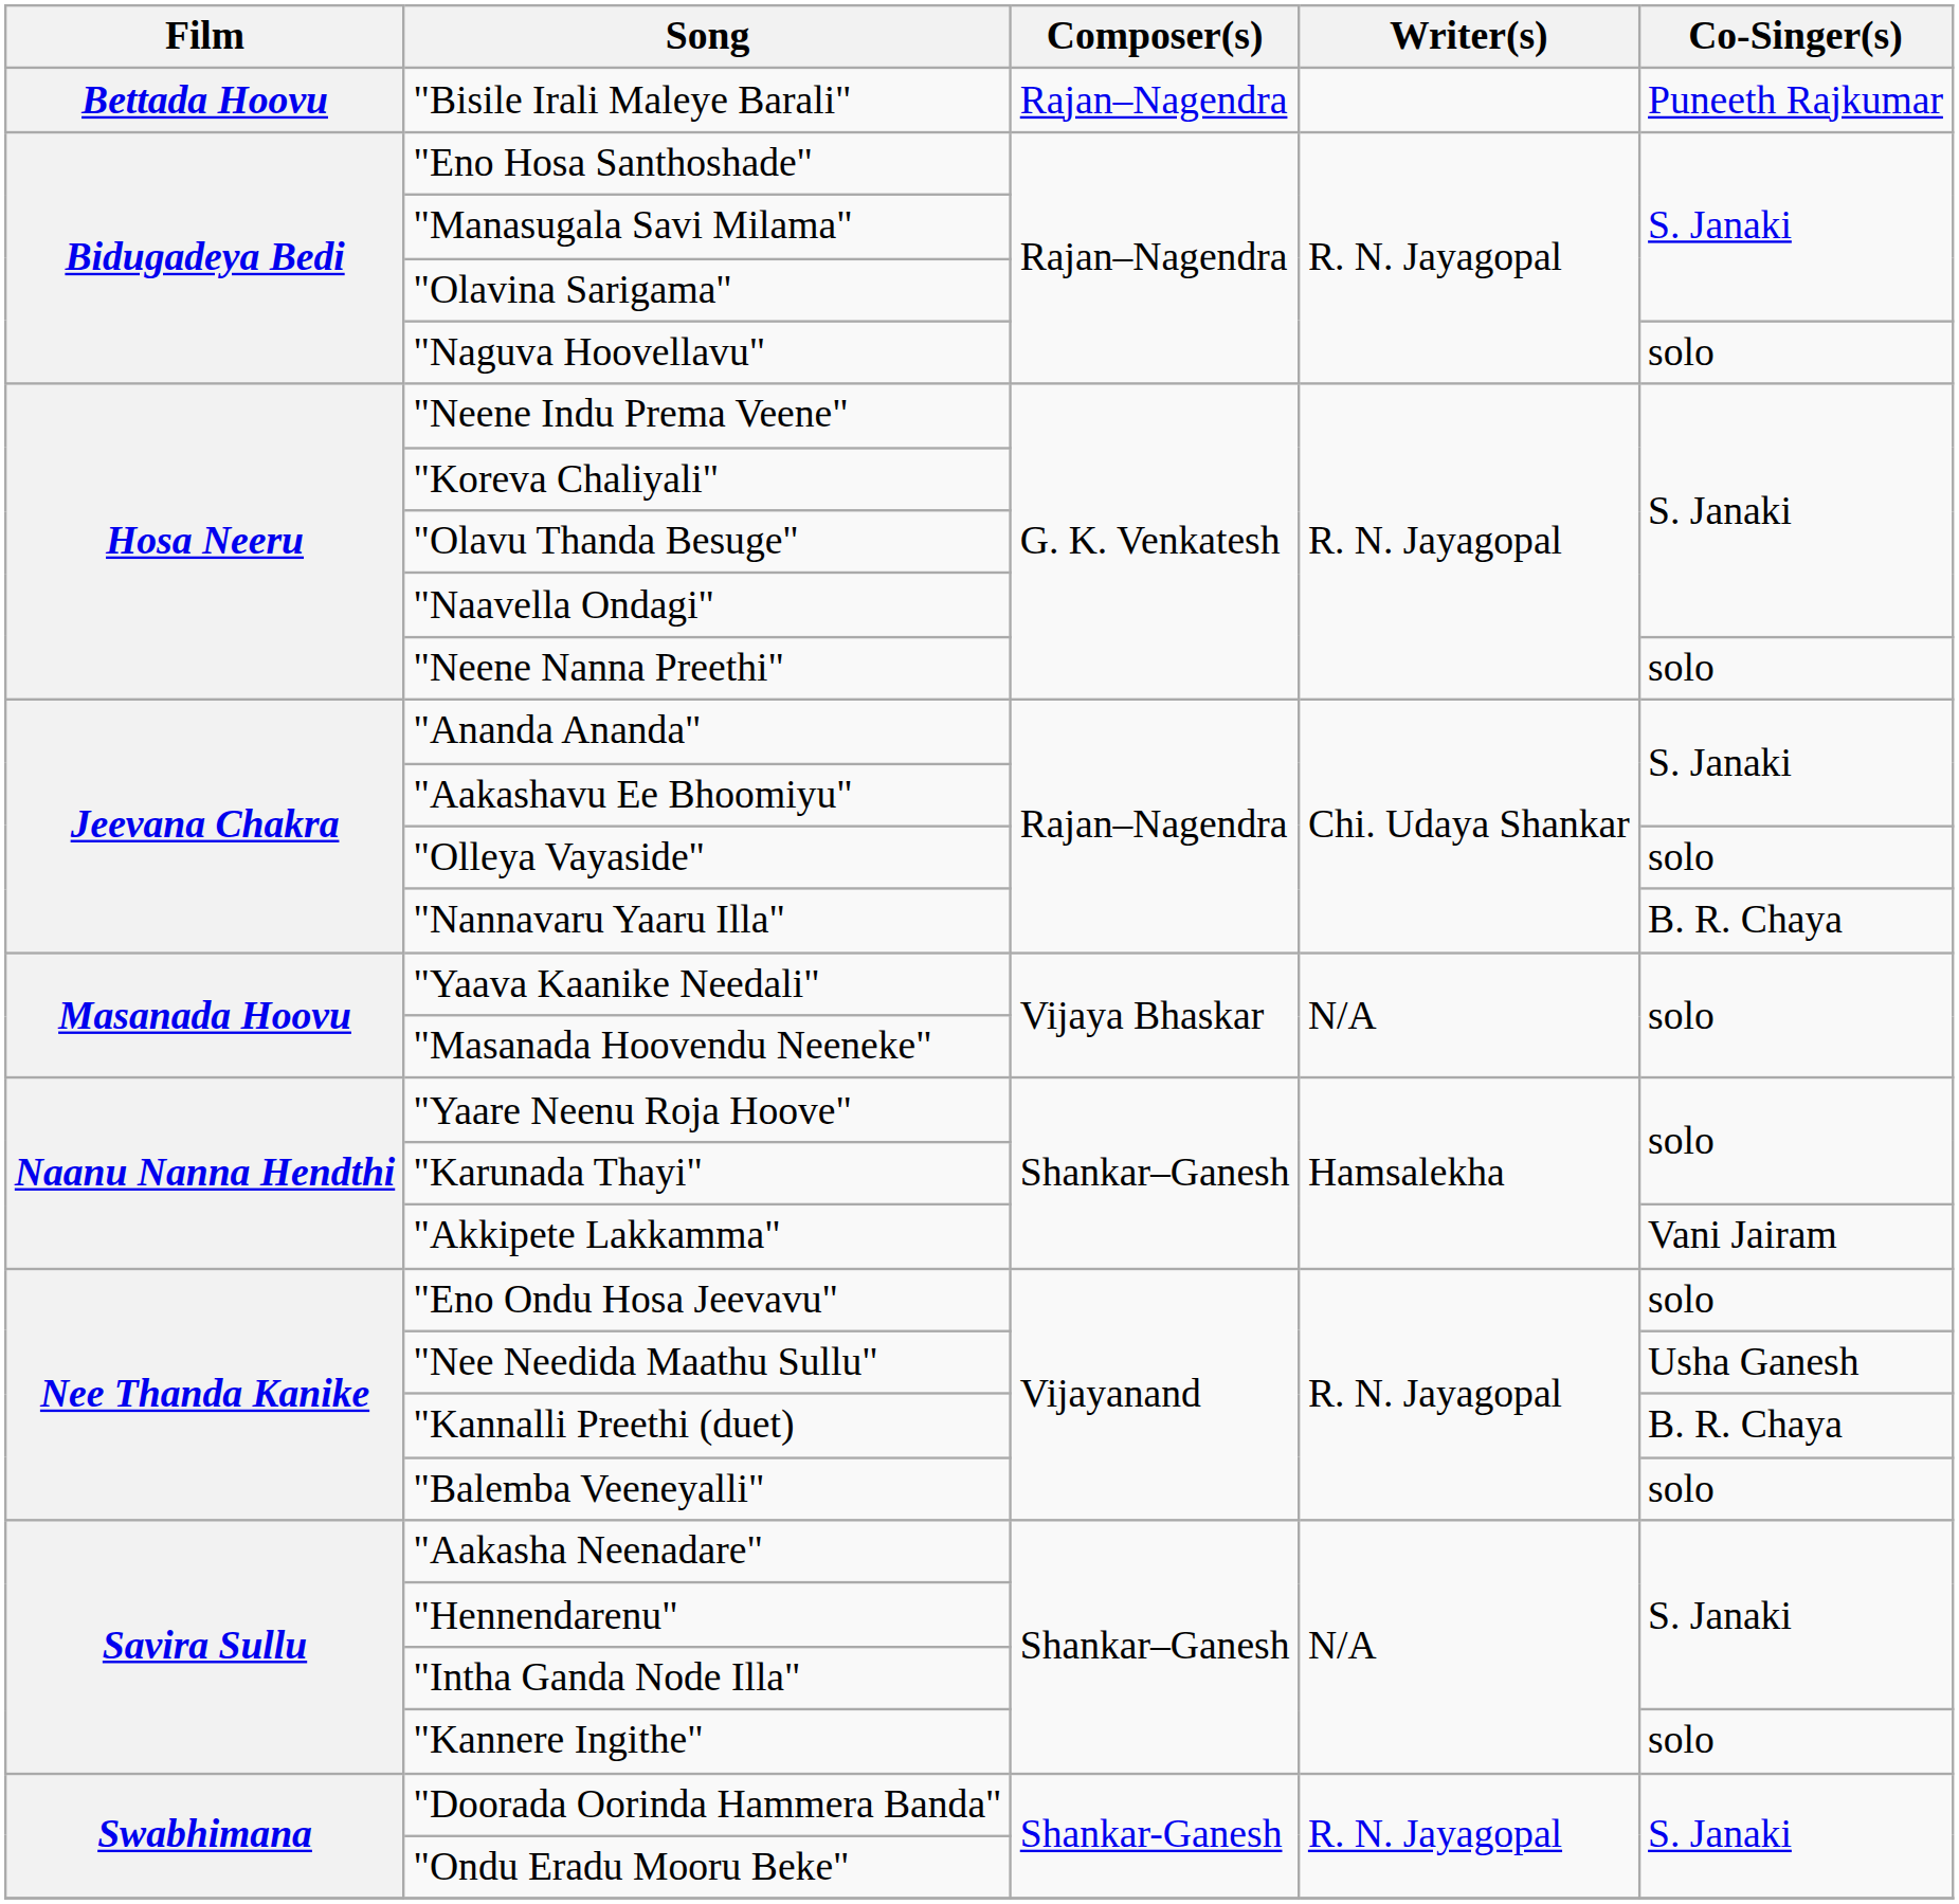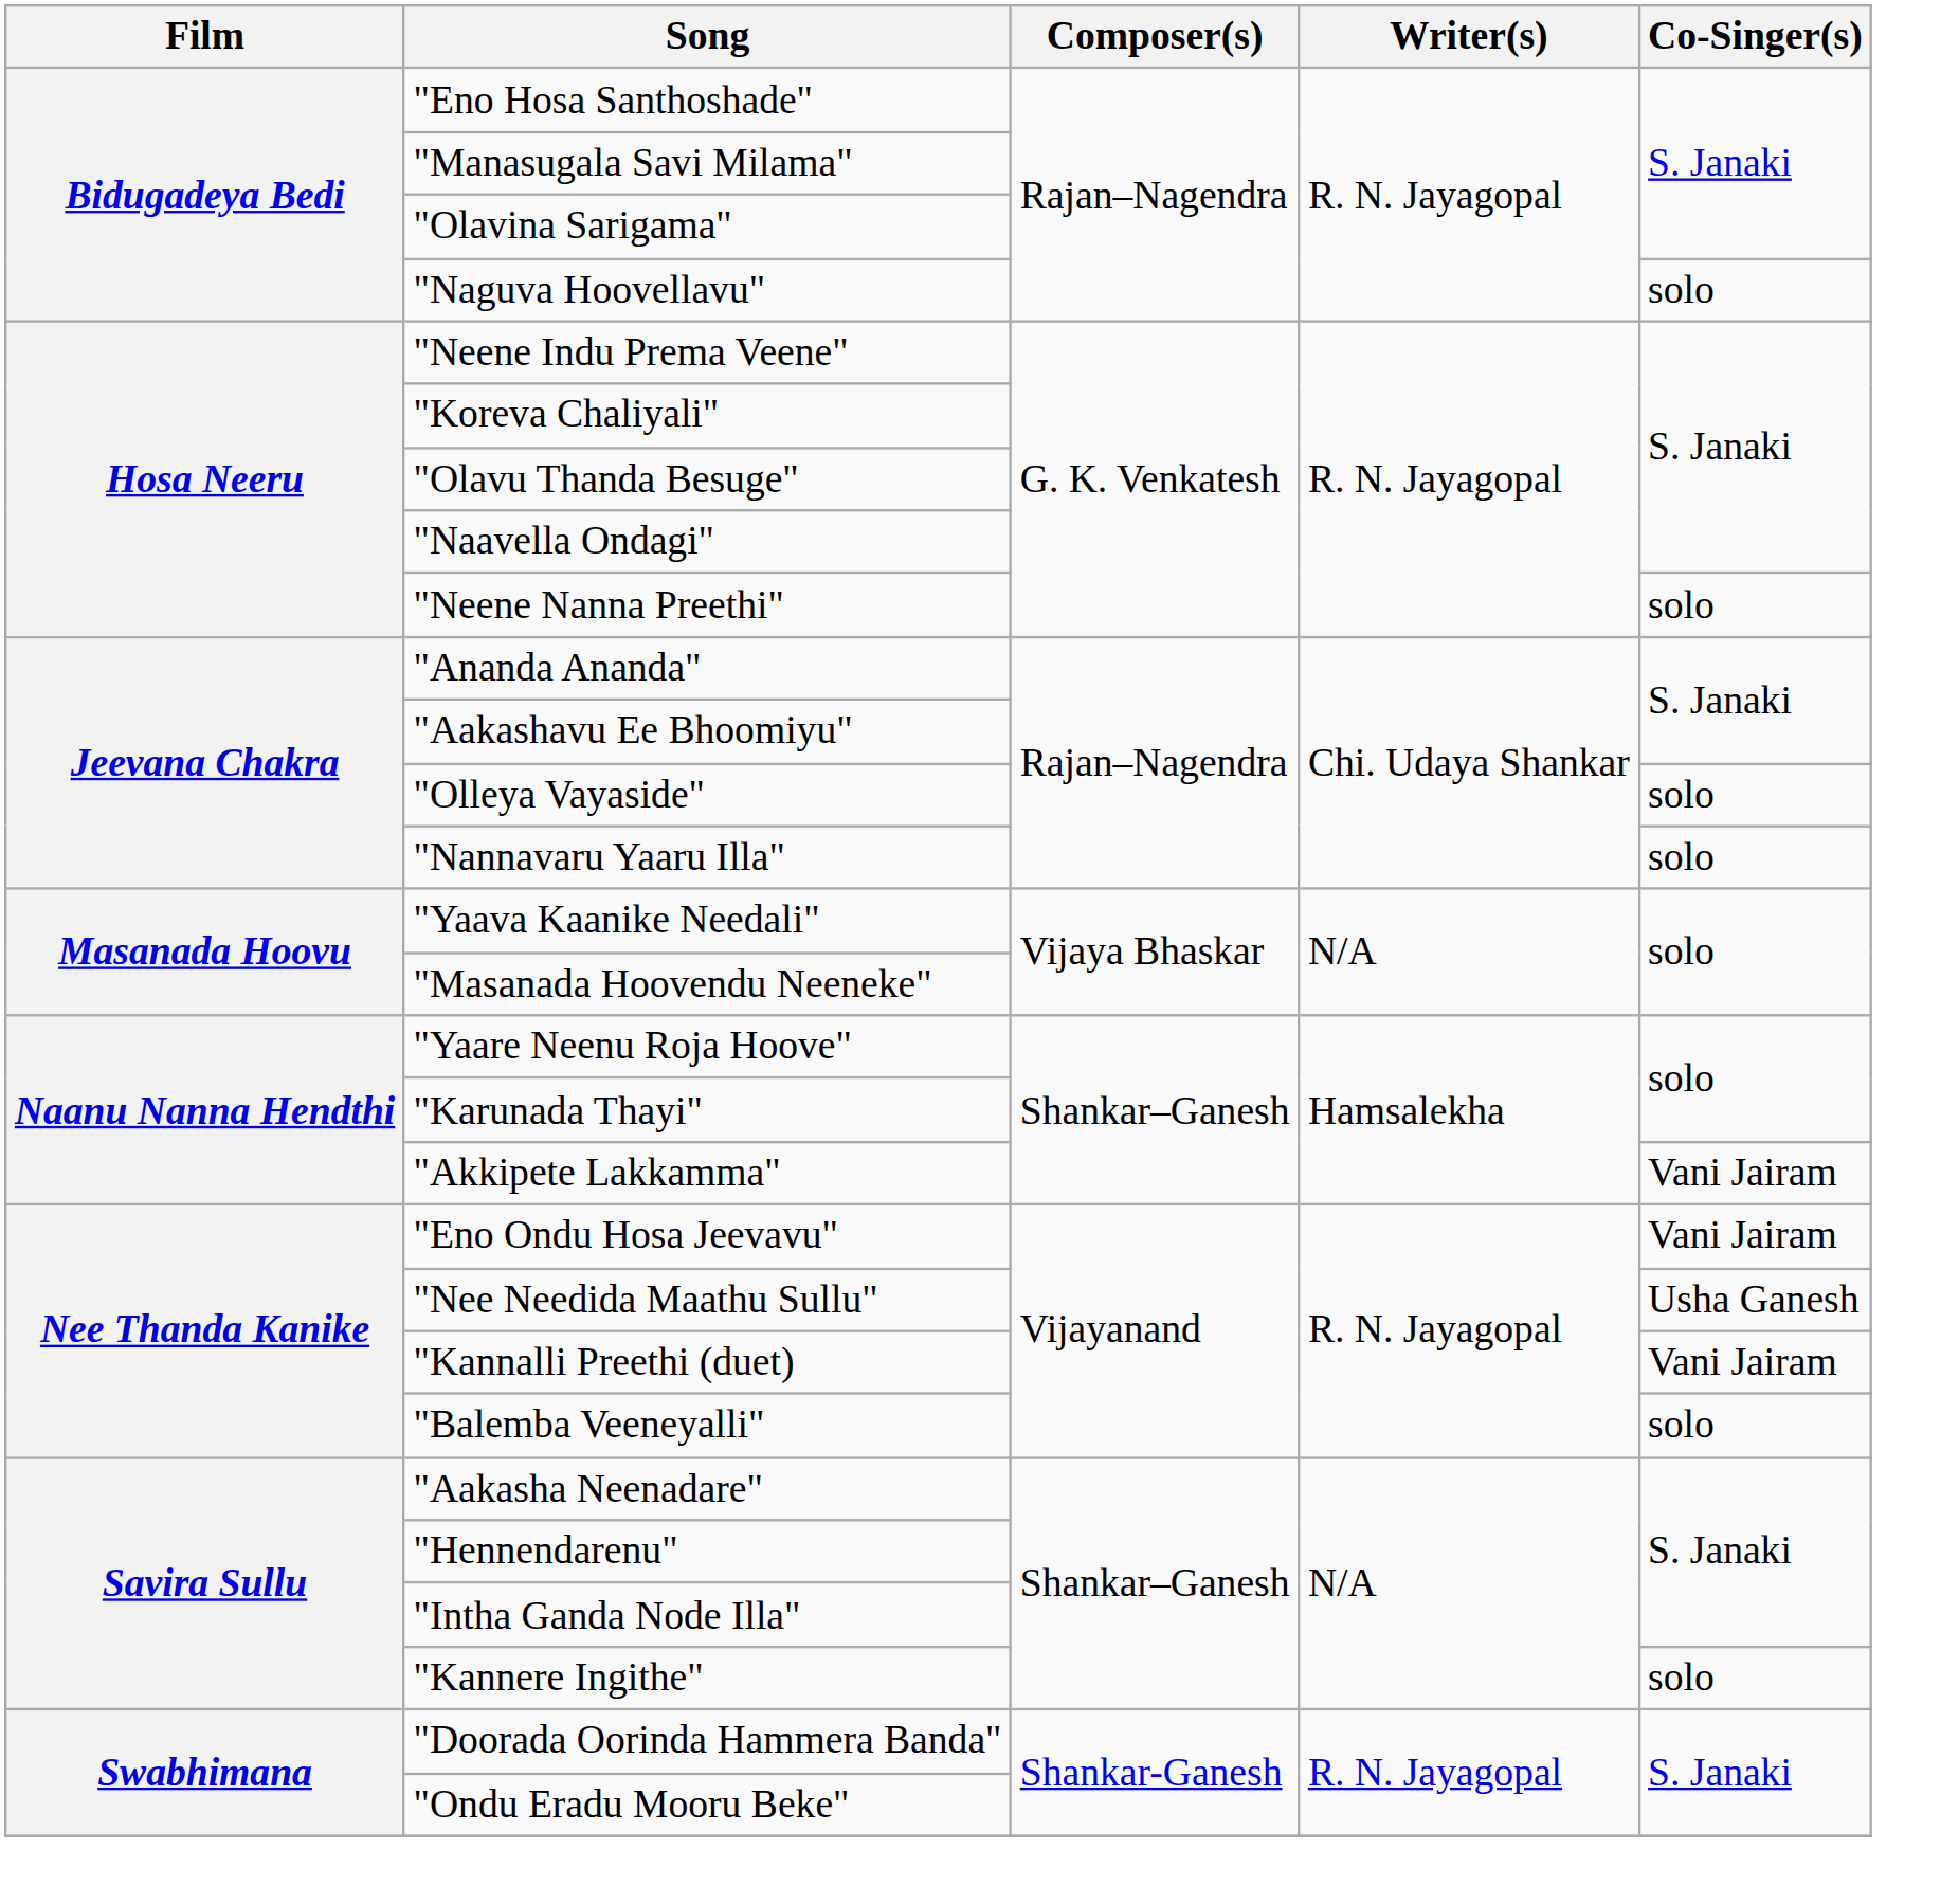 <table class="wikitable">
 <tr>
 <th>Film</th>
 <th>Song</th>
 <th>Composer(s)</th>
 <th>Writer(s)</th>
 <th>Co-Singer(s)</th>
-</tr>
-<tr>
-<th><em><a href='#'>Bettada Hoovu</a></em></th>
-<td>"Bisile Irali Maleye Barali"</td>
-<td><a href='#'>Rajan–Nagendra</a></td>
-<td></td>
-<td><a href='#'>Puneeth Rajkumar</a></td>
 </tr>
 <tr>
 <th Rowspan=4><em><a href='#'>Bidugadeya Bedi</a></em></th>
 <td>"Eno Hosa Santhoshade"</td>
 <td rowspan=4>Rajan–Nagendra</td>
 <td rowspan=4>R. N. Jayagopal</td>
 <td rowspan=3><a href='#'>S. Janaki</a></td>
 </tr>
 <tr>
 <td>"Manasugala Savi Milama"</td>
 </tr>
 <tr>
 <td>"Olavina Sarigama"</td>
 </tr>
 <tr>
 <td>"Naguva Hoovellavu"</td>
 <td>solo</td>
 </tr>
 <tr>
 <th Rowspan=5><em><a href='#'>Hosa Neeru</a></em></th>
 <td>"Neene Indu Prema Veene"</td>
 <td rowspan=5>G. K. Venkatesh</td>
 <td Rowspan=5>R. N. Jayagopal</td>
 <td rowspan=4>S. Janaki</td>
 </tr>
 <tr>
 <td>"Koreva Chaliyali"</td>
 </tr>
 <tr>
 <td>"Olavu Thanda Besuge"</td>
 </tr>
 <tr>
 <td>"Naavella Ondagi"</td>
 </tr>
 <tr>
 <td>"Neene Nanna Preethi"</td>
 <td>solo</td>
 </tr>
 <tr>
 <th Rowspan=4><em><a href='#'>Jeevana Chakra</a></em></th>
 <td>"Ananda Ananda"</td>
 <td rowspan=4>Rajan–Nagendra</td>
 <td Rowspan=4>Chi. Udaya Shankar</td>
 <td Rowspan=2>S. Janaki</td>
 </tr>
 <tr>
 <td>"Aakashavu Ee Bhoomiyu"</td>
 </tr>
 <tr>
 <td>"Olleya Vayaside"</td>
 <td>solo</td>
 </tr>
 <tr>
 <td>"Nannavaru Yaaru Illa"</td>
-<td>B. R. Chaya</td>
+<td>solo</td>
 </tr>
 <tr>
 <th Rowspan=2><em><a href='#'>Masanada Hoovu</a></em></th>
 <td>"Yaava Kaanike Needali"</td>
 <td rowspan=2>Vijaya Bhaskar</td>
 <td Rowspan=2>N/A</td>
 <td rowspan=2>solo</td>
 </tr>
 <tr>
 <td>"Masanada Hoovendu Neeneke"</td>
 </tr>
 <tr>
 <th Rowspan=3><em><a href='#'>Naanu Nanna Hendthi</a></em></th>
 <td>"Yaare Neenu Roja Hoove"</td>
 <td rowspan=3>Shankar–Ganesh</td>
 <td rowspan=3>Hamsalekha</td>
 <td rowspan=2>solo</td>
 </tr>
 <tr>
 <td>"Karunada Thayi"</td>
 </tr>
 <tr>
 <td>"Akkipete Lakkamma"</td>
 <td>Vani Jairam</td>
 </tr>
 <tr>
 <th Rowspan=4><em><a href='#'>Nee Thanda Kanike</a></em></th>
 <td>"Eno Ondu Hosa Jeevavu"</td>
 <td rowspan=4>Vijayanand</td>
 <td rowspan=4>R. N. Jayagopal</td>
-<td>solo</td>
+<td>Vani Jairam</td>
 </tr>
 <tr>
 <td>"Nee Needida Maathu Sullu"</td>
 <td>Usha Ganesh</td>
 </tr>
 <tr>
 <td>"Kannalli Preethi (duet)</td>
-<td>B. R. Chaya</td>
+<td>Vani Jairam</td>
 </tr>
 <tr>
 <td>"Balemba Veeneyalli"</td>
 <td>solo</td>
 </tr>
 <tr>
 <th Rowspan=4><em><a href='#'>Savira Sullu</a></em></th>
 <td>"Aakasha Neenadare"</td>
 <td rowspan=4>Shankar–Ganesh</td>
 <td Rowspan=4>N/A</td>
 <td rowspan=3>S. Janaki</td>
 </tr>
 <tr>
 <td>"Hennendarenu"</td>
 </tr>
 <tr>
 <td>"Intha Ganda Node Illa"</td>
 </tr>
 <tr>
 <td>"Kannere Ingithe"</td>
 <td>solo</td>
 </tr>
 <tr>
 <th rowspan=2><em><a href='#'>Swabhimana</a></em></th>
 <td>"Doorada Oorinda Hammera Banda"</td>
 <td rowspan=2><a href='#'>Shankar-Ganesh</a></td>
 <td rowspan=2><a href='#'>R. N. Jayagopal</a></td>
 <td rowspan=2><a href='#'>S. Janaki</a></td>
 </tr>
 <tr>
 <td>"Ondu Eradu Mooru Beke"</td>
 </tr>
 <tr>
 </tr>
 </table>
